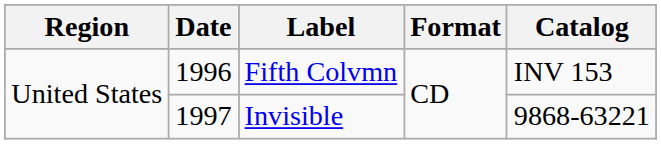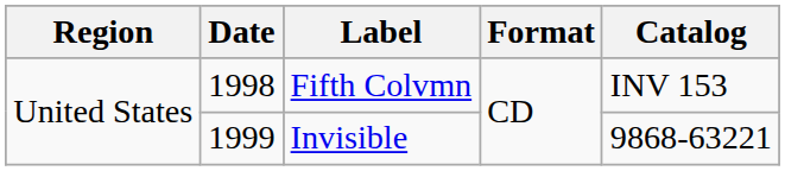 <table class="wikitable">
 <tr>
 <th>Region</th>
 <th>Date</th>
 <th>Label</th>
 <th>Format</th>
 <th>Catalog</th>
 </tr>
 <tr>
 <td rowspan="2">United States</td>
-<td>1996</td>
+<td>1998</td>
 <td><a href='#'>Fifth Colvmn</a></td>
 <td rowspan="2">CD</td>
 <td>INV 153</td>
 </tr>
 <tr>
-<td>1997</td>
+<td>1999</td>
 <td><a href='#'>Invisible</a></td>
 <td>9868-63221</td>
 </tr>
 </table>
